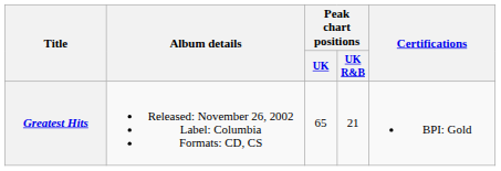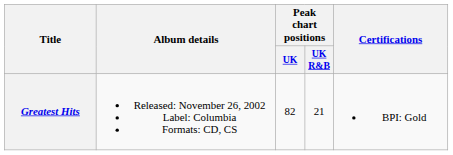 <table class="wikitable plainrowheaders" style="text-align:center;">
 <tr>
 <th scope="col" rowspan="2" style="width:8em;">Title</th>
 <th scope="col" rowspan="2" style="width:16em;">Album details</th>
 <th scope="col" colspan="2">Peak<br>chart<br>positions</th>
 <th scope="col" rowspan="2" style="width:10em;"><a href='#'>Certifications</a></th>
 </tr>
 <tr>
 <th scope="col" style="width:2.5em;font-size:90%;"><a href='#'>UK</a><br></th>
 <th scope="col" style="width:2.5em;font-size:90%;"><a href='#'>UK<br>R&B</a><br></th>
 </tr>
 <tr>
 <th scope="row"><em><a href='#'>Greatest Hits</a></em></th>
 <td><br><ul><li>Released: November 26, 2002</li><li>Label: Columbia</li><li>Formats: CD, CS</li></ul></td>
-<td>65</td>
+<td>82</td>
 <td>21</td>
 <td><br><ul><li>BPI: Gold</li></ul></td>
 </tr>
 </table>
